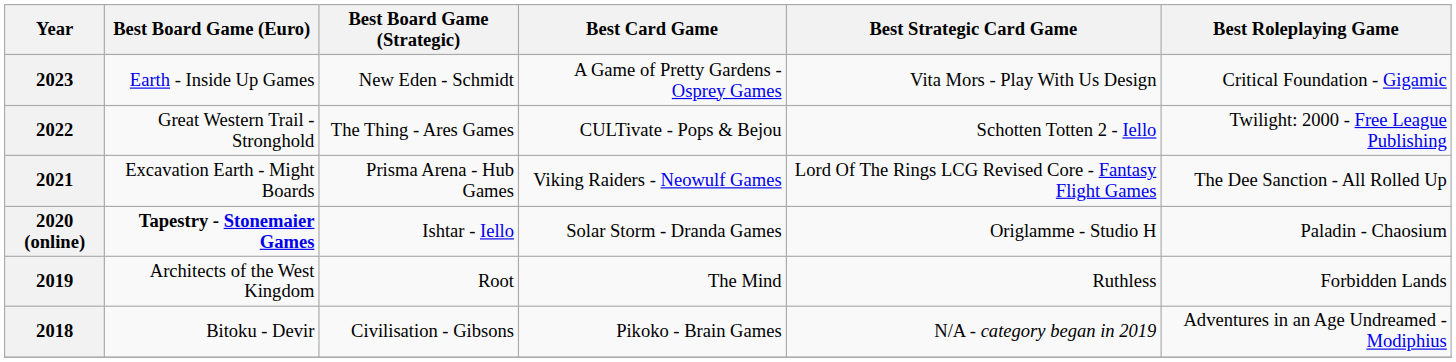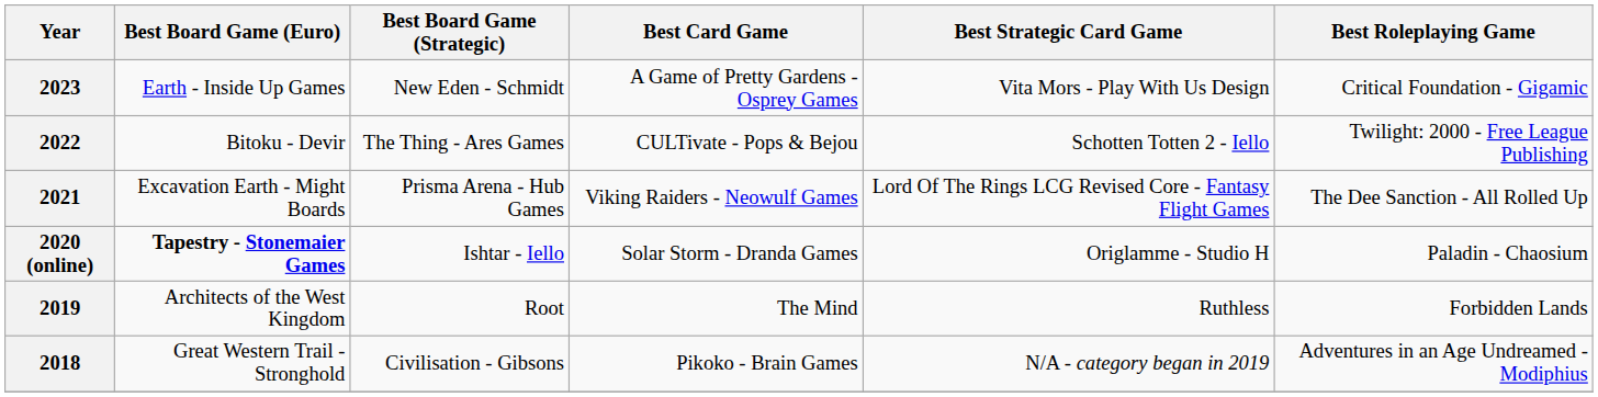 <table class="wikitable sortable" style="text-align:right;">
 <tr>
 <th>Year</th>
 <th>Best Board Game (Euro)</th>
 <th>Best Board Game (Strategic)</th>
 <th>Best Card Game</th>
 <th>Best Strategic Card Game</th>
 <th>Best Roleplaying Game</th>
 </tr>
 <tr>
 <th>2023</th>
 <td><a href='#'>Earth</a> - Inside Up Games</td>
 <td>New Eden - Schmidt</td>
 <td>A Game of Pretty Gardens - <a href='#'>Osprey Games</a></td>
 <td>Vita Mors - Play With Us Design</td>
 <td>Critical Foundation - <a href='#'>Gigamic</a></td>
 </tr>
 <tr>
 <th>2022</th>
-<td>Great Western Trail - Stronghold</td>
+<td>Bitoku - Devir</td>
 <td>The Thing - Ares Games</td>
 <td>CULTivate - Pops & Bejou</td>
 <td>Schotten Totten 2 - <a href='#'>Iello</a></td>
 <td>Twilight: 2000 - <a href='#'>Free League Publishing</a></td>
 </tr>
 <tr>
 <th>2021</th>
 <td>Excavation Earth - Might Boards</td>
 <td>Prisma Arena - Hub Games</td>
 <td>Viking Raiders - <a href='#'>Neowulf Games</a></td>
 <td>Lord Of The Rings LCG Revised Core - <a href='#'>Fantasy Flight Games</a></td>
 <td>The Dee Sanction - All Rolled Up</td>
 </tr>
 <tr>
 <th>2020 (online)</th>
 <td><strong>Tapestry - <a href='#'>Stonemaier Games</a></strong></td>
 <td>Ishtar - <a href='#'>Iello</a></td>
 <td>Solar Storm - Dranda Games</td>
 <td>Origlamme - Studio H</td>
 <td>Paladin - Chaosium</td>
 </tr>
 <tr>
 <th>2019</th>
 <td>Architects of the West Kingdom</td>
 <td>Root</td>
 <td>The Mind</td>
 <td>Ruthless</td>
 <td>Forbidden Lands</td>
 </tr>
 <tr>
 <th>2018</th>
-<td>Bitoku - Devir</td>
+<td>Great Western Trail - Stronghold</td>
 <td>Civilisation - Gibsons</td>
 <td>Pikoko - Brain Games</td>
 <td>N/A - <em>category began in 2019</em></td>
 <td>Adventures in an Age Undreamed - <a href='#'>Modiphius</a></td>
 </tr>
 <tr !>
 </tr>
 </table>
